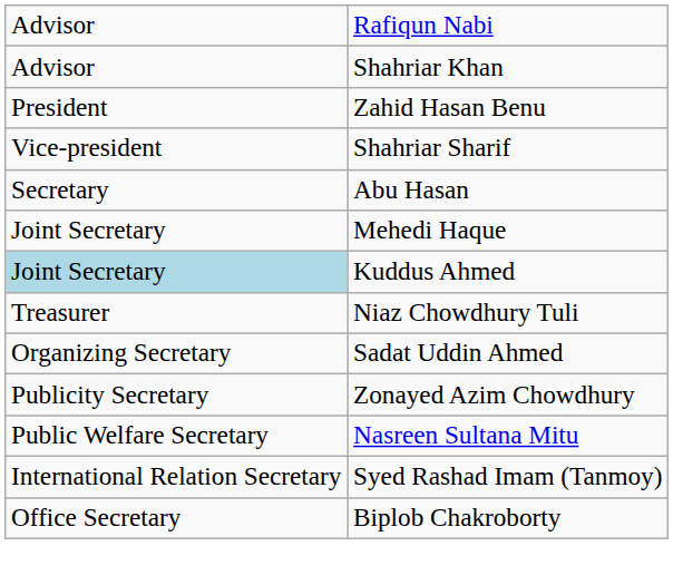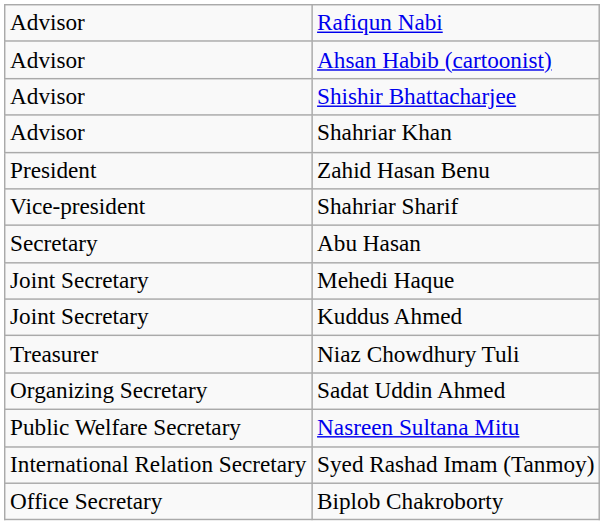 <table class="wikitable">
 <tr>
 <td>Advisor</td>
 <td><a href='#'>Rafiqun Nabi</a></td>
+</tr>
+<tr>
+<td>Advisor</td>
+<td><a href='#'>Ahsan Habib (cartoonist)</a></td>
+</tr>
+<tr>
+<td>Advisor</td>
+<td><a href='#'>Shishir Bhattacharjee</a></td>
 </tr>
 <tr>
 <td>Advisor</td>
 <td>Shahriar Khan</td>
 </tr>
 <tr>
 <td>President</td>
 <td>Zahid Hasan Benu</td>
 </tr>
 <tr>
 <td>Vice-president</td>
 <td>Shahriar Sharif</td>
 </tr>
 <tr>
 <td>Secretary</td>
 <td>Abu Hasan</td>
 </tr>
 <tr>
 <td>Joint Secretary</td>
 <td>Mehedi Haque</td>
 </tr>
 <tr>
-<td style="background: lightblue;">Joint Secretary</td>
+<td>Joint Secretary</td>
 <td>Kuddus Ahmed</td>
 </tr>
 <tr>
 <td>Treasurer</td>
 <td>Niaz Chowdhury Tuli</td>
 </tr>
 <tr>
 <td>Organizing Secretary</td>
 <td>Sadat Uddin Ahmed</td>
-</tr>
-<tr>
-<td>Publicity Secretary</td>
-<td>Zonayed Azim Chowdhury</td>
 </tr>
 <tr>
 <td>Public Welfare Secretary</td>
 <td><a href='#'>Nasreen Sultana Mitu</a></td>
 </tr>
 <tr>
 <td>International Relation Secretary</td>
 <td>Syed Rashad Imam (Tanmoy)</td>
 </tr>
 <tr>
 <td>Office Secretary</td>
 <td>Biplob Chakroborty</td>
 </tr>
 </table>
